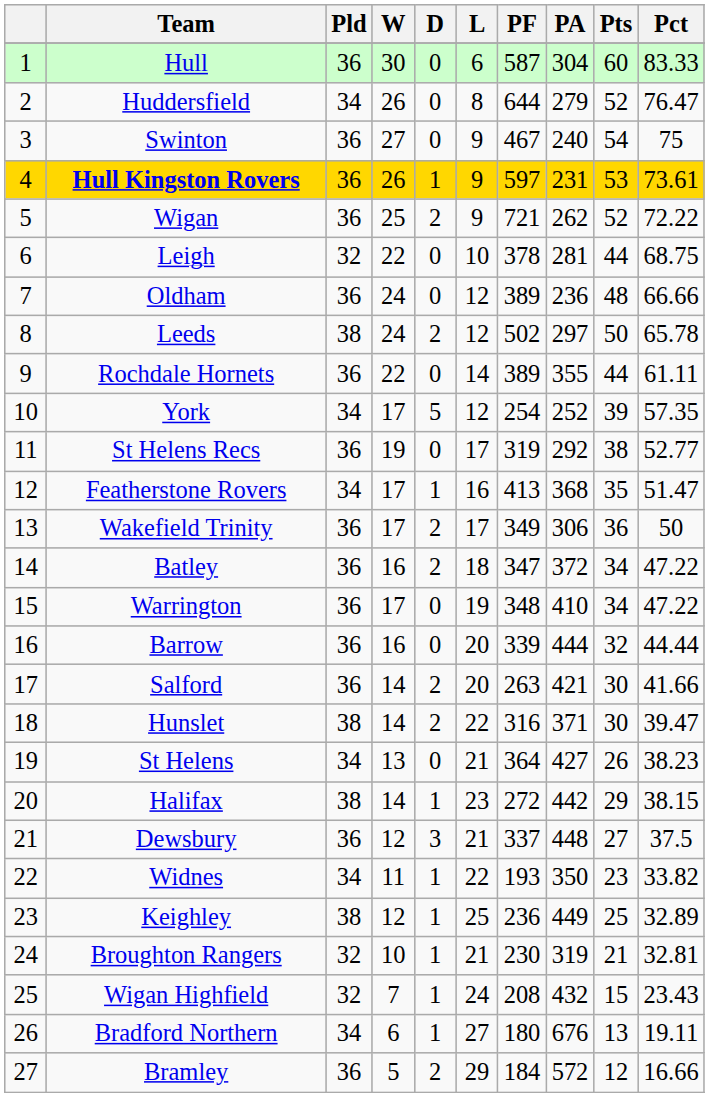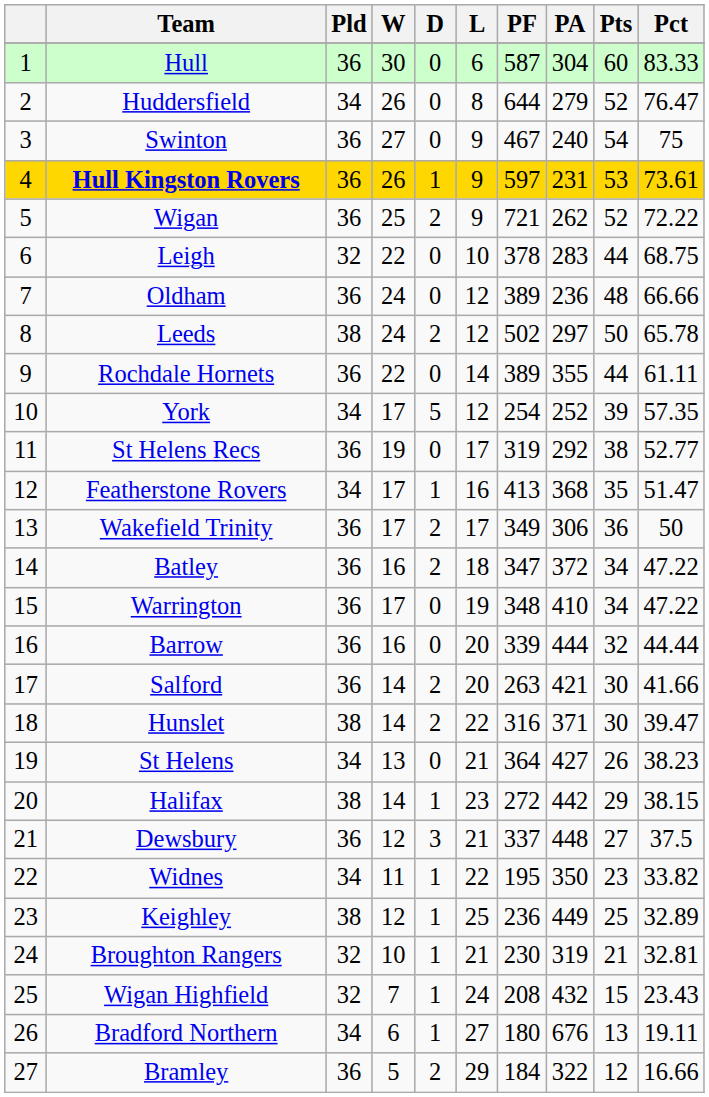 <table class="wikitable" style="text-align:center;">
 <tr>
 <th width=20 abbr="Position"></th>
 <th width=175>Team</th>
 <th width=20 abbr="Played">Pld</th>
 <th width=20 abbr="Won">W</th>
 <th width=20 abbr="Drawn">D</th>
 <th width=20 abbr="Lost">L</th>
 <th width=20 abbr="Points for">PF</th>
 <th width=20 abbr="Points against">PA</th>
 <th width=20 abbr="Points">Pts</th>
 <th width=20 abbr=”Win Percentage”>Pct</th>
 </tr>
 <tr>
 </tr>
 <tr align=center style="background:#ccffcc;color:">
 <td>1</td>
 <td><a href='#'>Hull</a></td>
 <td>36</td>
 <td>30</td>
 <td>0</td>
 <td>6</td>
 <td>587</td>
 <td>304</td>
 <td>60</td>
 <td>83.33</td>
 </tr>
 <tr align=center style="background:">
 <td>2</td>
 <td><a href='#'>Huddersfield</a></td>
 <td>34</td>
 <td>26</td>
 <td>0</td>
 <td>8</td>
 <td>644</td>
 <td>279</td>
 <td>52</td>
 <td>76.47</td>
 </tr>
 <tr align=center style="background:">
 <td>3</td>
 <td><a href='#'>Swinton</a></td>
 <td>36</td>
 <td>27</td>
 <td>0</td>
 <td>9</td>
 <td>467</td>
 <td>240</td>
 <td>54</td>
 <td>75</td>
 </tr>
 <tr align=center style="background:#FFD700;">
 <td>4</td>
 <td><strong><a href='#'>Hull Kingston Rovers</a></strong></td>
 <td>36</td>
 <td>26</td>
 <td>1</td>
 <td>9</td>
 <td>597</td>
 <td>231</td>
 <td>53</td>
 <td>73.61</td>
 </tr>
 <tr align=center style="background:">
 <td>5</td>
 <td><a href='#'>Wigan</a></td>
 <td>36</td>
 <td>25</td>
 <td>2</td>
 <td>9</td>
 <td>721</td>
 <td>262</td>
 <td>52</td>
 <td>72.22</td>
 </tr>
 <tr align=center style="background:">
 <td>6</td>
 <td><a href='#'>Leigh</a></td>
 <td>32</td>
 <td>22</td>
 <td>0</td>
 <td>10</td>
 <td>378</td>
-<td>281</td>
+<td>283</td>
 <td>44</td>
 <td>68.75</td>
 </tr>
 <tr align=center style="background:">
 <td>7</td>
 <td><a href='#'>Oldham</a></td>
 <td>36</td>
 <td>24</td>
 <td>0</td>
 <td>12</td>
 <td>389</td>
 <td>236</td>
 <td>48</td>
 <td>66.66</td>
 </tr>
 <tr align=center style="background:">
 <td>8</td>
 <td><a href='#'>Leeds</a></td>
 <td>38</td>
 <td>24</td>
 <td>2</td>
 <td>12</td>
 <td>502</td>
 <td>297</td>
 <td>50</td>
 <td>65.78</td>
 </tr>
 <tr align=center style="background:">
 <td>9</td>
 <td><a href='#'>Rochdale Hornets</a></td>
 <td>36</td>
 <td>22</td>
 <td>0</td>
 <td>14</td>
 <td>389</td>
 <td>355</td>
 <td>44</td>
 <td>61.11</td>
 </tr>
 <tr align=center style="background:">
 <td>10</td>
 <td><a href='#'>York</a></td>
 <td>34</td>
 <td>17</td>
 <td>5</td>
 <td>12</td>
 <td>254</td>
 <td>252</td>
 <td>39</td>
 <td>57.35</td>
 </tr>
 <tr align=center style="background:">
 <td>11</td>
 <td><a href='#'>St Helens Recs</a></td>
 <td>36</td>
 <td>19</td>
 <td>0</td>
 <td>17</td>
 <td>319</td>
 <td>292</td>
 <td>38</td>
 <td>52.77</td>
 </tr>
 <tr align=center style="background:">
 <td>12</td>
 <td><a href='#'>Featherstone Rovers</a></td>
 <td>34</td>
 <td>17</td>
 <td>1</td>
 <td>16</td>
 <td>413</td>
 <td>368</td>
 <td>35</td>
 <td>51.47</td>
 </tr>
 <tr align=center style="background:">
 <td>13</td>
 <td><a href='#'>Wakefield Trinity</a></td>
 <td>36</td>
 <td>17</td>
 <td>2</td>
 <td>17</td>
 <td>349</td>
 <td>306</td>
 <td>36</td>
 <td>50</td>
 </tr>
 <tr align=center style="background:">
 <td>14</td>
 <td><a href='#'>Batley</a></td>
 <td>36</td>
 <td>16</td>
 <td>2</td>
 <td>18</td>
 <td>347</td>
 <td>372</td>
 <td>34</td>
 <td>47.22</td>
 </tr>
 <tr align=center style="background:">
 <td>15</td>
 <td><a href='#'>Warrington</a></td>
 <td>36</td>
 <td>17</td>
 <td>0</td>
 <td>19</td>
 <td>348</td>
 <td>410</td>
 <td>34</td>
 <td>47.22</td>
 </tr>
 <tr align=center style="background:">
 <td>16</td>
 <td><a href='#'>Barrow</a></td>
 <td>36</td>
 <td>16</td>
 <td>0</td>
 <td>20</td>
 <td>339</td>
 <td>444</td>
 <td>32</td>
 <td>44.44</td>
 </tr>
 <tr align=center style="background:">
 <td>17</td>
 <td><a href='#'>Salford</a></td>
 <td>36</td>
 <td>14</td>
 <td>2</td>
 <td>20</td>
 <td>263</td>
 <td>421</td>
 <td>30</td>
 <td>41.66</td>
 </tr>
 <tr align=center style="background:">
 <td>18</td>
 <td><a href='#'>Hunslet</a></td>
 <td>38</td>
 <td>14</td>
 <td>2</td>
 <td>22</td>
 <td>316</td>
 <td>371</td>
 <td>30</td>
 <td>39.47</td>
 </tr>
 <tr align=center style="background:">
 <td>19</td>
 <td><a href='#'>St Helens</a></td>
 <td>34</td>
 <td>13</td>
 <td>0</td>
 <td>21</td>
 <td>364</td>
 <td>427</td>
 <td>26</td>
 <td>38.23</td>
 </tr>
 <tr align=center style="background:">
 <td>20</td>
 <td><a href='#'>Halifax</a></td>
 <td>38</td>
 <td>14</td>
 <td>1</td>
 <td>23</td>
 <td>272</td>
 <td>442</td>
 <td>29</td>
 <td>38.15</td>
 </tr>
 <tr align=center style="background:">
 <td>21</td>
 <td><a href='#'>Dewsbury</a></td>
 <td>36</td>
 <td>12</td>
 <td>3</td>
 <td>21</td>
 <td>337</td>
 <td>448</td>
 <td>27</td>
 <td>37.5</td>
 </tr>
 <tr align=center style="background:">
 <td>22</td>
 <td><a href='#'>Widnes</a></td>
 <td>34</td>
 <td>11</td>
 <td>1</td>
 <td>22</td>
-<td>193</td>
+<td>195</td>
 <td>350</td>
 <td>23</td>
 <td>33.82</td>
 </tr>
 <tr align=center style="background:">
 <td>23</td>
 <td><a href='#'>Keighley</a></td>
 <td>38</td>
 <td>12</td>
 <td>1</td>
 <td>25</td>
 <td>236</td>
 <td>449</td>
 <td>25</td>
 <td>32.89</td>
 </tr>
 <tr align=center style="background:">
 <td>24</td>
 <td><a href='#'>Broughton Rangers</a></td>
 <td>32</td>
 <td>10</td>
 <td>1</td>
 <td>21</td>
 <td>230</td>
 <td>319</td>
 <td>21</td>
 <td>32.81</td>
 </tr>
 <tr align=center style="background:">
 <td>25</td>
 <td><a href='#'>Wigan Highfield</a></td>
 <td>32</td>
 <td>7</td>
 <td>1</td>
 <td>24</td>
 <td>208</td>
 <td>432</td>
 <td>15</td>
 <td>23.43</td>
 </tr>
 <tr align=center style="background:">
 <td>26</td>
 <td><a href='#'>Bradford Northern</a></td>
 <td>34</td>
 <td>6</td>
 <td>1</td>
 <td>27</td>
 <td>180</td>
 <td>676</td>
 <td>13</td>
 <td>19.11</td>
 </tr>
 <tr align=center style="background:">
 <td>27</td>
 <td><a href='#'>Bramley</a></td>
 <td>36</td>
 <td>5</td>
 <td>2</td>
 <td>29</td>
 <td>184</td>
-<td>572</td>
+<td>322</td>
 <td>12</td>
 <td>16.66</td>
 </tr>
 <tr>
 </tr>
 </table>
